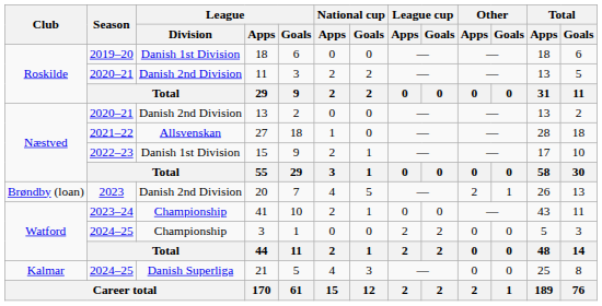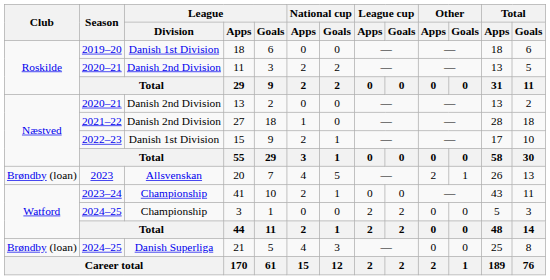 <table class=wikitable style=text-align:center>
 <tr>
 <th rowspan=2>Club</th>
 <th rowspan=2>Season</th>
 <th colspan=3>League</th>
 <th colspan=2>National cup</th>
 <th colspan=2>League cup</th>
 <th colspan=2>Other</th>
 <th colspan=2>Total</th>
 </tr>
 <tr>
 <th>Division</th>
 <th>Apps</th>
 <th>Goals</th>
 <th>Apps</th>
 <th>Goals</th>
 <th>Apps</th>
 <th>Goals</th>
 <th>Apps</th>
 <th>Goals</th>
 <th>Apps</th>
 <th>Goals</th>
 </tr>
 <tr>
 <td rowspan="3"><a href='#'>Roskilde</a></td>
 <td><a href='#'>2019–20</a></td>
 <td><a href='#'>Danish 1st Division</a></td>
 <td>18</td>
 <td>6</td>
 <td>0</td>
 <td>0</td>
 <td colspan="2">—</td>
 <td colspan="2">—</td>
 <td>18</td>
 <td>6</td>
 </tr>
 <tr>
 <td><a href='#'>2020–21</a></td>
 <td><a href='#'>Danish 2nd Division</a></td>
 <td>11</td>
 <td>3</td>
 <td>2</td>
 <td>2</td>
 <td colspan="2">—</td>
 <td colspan="2">—</td>
 <td>13</td>
 <td>5</td>
 </tr>
 <tr>
 <th colspan=2>Total</th>
 <th>29</th>
 <th>9</th>
 <th>2</th>
 <th>2</th>
 <th>0</th>
 <th>0</th>
 <th>0</th>
 <th>0</th>
 <th>31</th>
 <th>11</th>
 </tr>
 <tr>
 <td rowspan="4"><a href='#'>Næstved</a></td>
 <td><a href='#'>2020–21</a></td>
 <td>Danish 2nd Division</td>
 <td>13</td>
 <td>2</td>
 <td>0</td>
 <td>0</td>
 <td colspan="2">—</td>
 <td colspan="2">—</td>
 <td>13</td>
 <td>2</td>
 </tr>
 <tr>
 <td><a href='#'>2021–22</a></td>
-<td><a href='#'>Allsvenskan</a></td>
+<td>Danish 2nd Division</td>
 <td>27</td>
 <td>18</td>
 <td>1</td>
 <td>0</td>
 <td colspan="2">—</td>
 <td colspan="2">—</td>
 <td>28</td>
 <td>18</td>
 </tr>
 <tr>
 <td><a href='#'>2022–23</a></td>
 <td>Danish 1st Division</td>
 <td>15</td>
 <td>9</td>
 <td>2</td>
 <td>1</td>
 <td colspan="2">—</td>
 <td colspan="2">—</td>
 <td>17</td>
 <td>10</td>
 </tr>
 <tr>
 <th colspan=2>Total</th>
 <th>55</th>
 <th>29</th>
 <th>3</th>
 <th>1</th>
 <th>0</th>
 <th>0</th>
 <th>0</th>
 <th>0</th>
 <th>58</th>
 <th>30</th>
 </tr>
 <tr>
 <td><a href='#'>Brøndby</a> (loan)</td>
 <td><a href='#'>2023</a></td>
-<td>Danish 2nd Division</td>
+<td><a href='#'>Allsvenskan</a></td>
 <td>20</td>
 <td>7</td>
 <td>4</td>
 <td>5</td>
 <td colspan="2">—</td>
 <td>2</td>
 <td>1</td>
 <td>26</td>
 <td>13</td>
 </tr>
 <tr>
 <td rowspan="3"><a href='#'>Watford</a></td>
 <td><a href='#'>2023–24</a></td>
 <td><a href='#'>Championship</a></td>
 <td>41</td>
 <td>10</td>
 <td>2</td>
 <td>1</td>
 <td>0</td>
 <td>0</td>
 <td colspan="2">—</td>
 <td>43</td>
 <td>11</td>
 </tr>
 <tr>
 <td><a href='#'>2024–25</a></td>
 <td>Championship</td>
 <td>3</td>
 <td>1</td>
 <td>0</td>
 <td>0</td>
 <td>2</td>
 <td>2</td>
 <td>0</td>
 <td>0</td>
 <td>5</td>
 <td>3</td>
 </tr>
 <tr>
 <th colspan=2>Total</th>
 <th>44</th>
 <th>11</th>
 <th>2</th>
 <th>1</th>
 <th>2</th>
 <th>2</th>
 <th>0</th>
 <th>0</th>
 <th>48</th>
 <th>14</th>
 </tr>
 <tr>
-<td><a href='#'>Kalmar</a></td>
+<td><a href='#'>Brøndby</a> (loan)</td>
 <td><a href='#'>2024–25</a></td>
 <td><a href='#'>Danish Superliga</a></td>
 <td>21</td>
 <td>5</td>
 <td>4</td>
 <td>3</td>
 <td colspan="2">—</td>
 <td>0</td>
 <td>0</td>
 <td>25</td>
 <td>8</td>
 </tr>
 <tr>
 <th colspan=3>Career total</th>
 <th>170</th>
 <th>61</th>
 <th>15</th>
 <th>12</th>
 <th>2</th>
 <th>2</th>
 <th>2</th>
 <th>1</th>
 <th>189</th>
 <th>76</th>
 </tr>
 </table>
